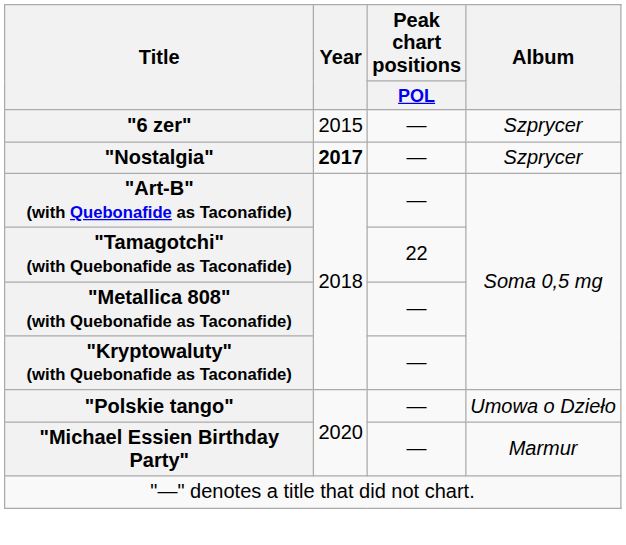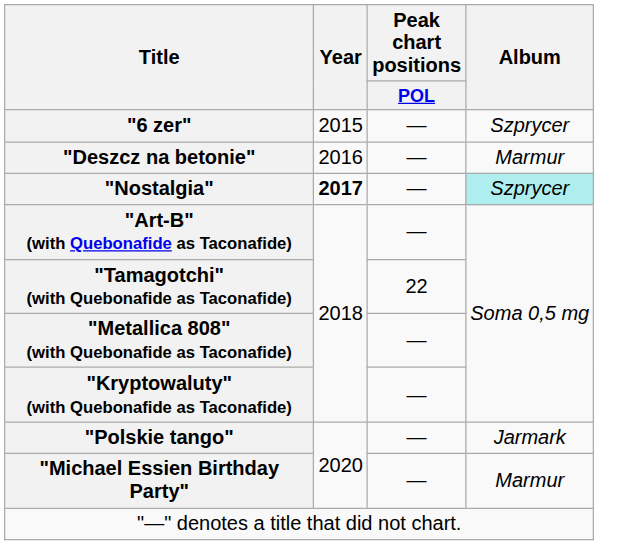 <table class="wikitable plainrowheaders" style="text-align:center;">
 <tr>
 <th rowspan="2" scope="col" style="width:15em;">Title</th>
 <th scope="col" rowspan="2" style="width:2em;">Year</th>
 <th colspan="1" scope="col">Peak chart positions</th>
 <th rowspan="2" scope="col">Album</th>
 </tr>
 <tr>
 <th scope="col" style="width:3em;font-size:90%;"><a href='#'>POL</a><br></th>
 </tr>
 <tr>
 <th scope="row">"6 zer"</th>
 <td>2015</td>
 <td>—</td>
 <td><em>Szprycer</em></td>
 </tr>
 <tr>
+<th scope="row">"Deszcz na betonie"</th>
+<td>2016</td>
+<td>—</td>
+<td><em>Marmur</em></td>
+</tr>
+<tr>
 <th scope="row">"Nostalgia"</th>
 <td><strong>2017</strong></td>
 <td>—</td>
-<td><em>Szprycer</em></td>
+<td style="background: paleturquoise;"><em>Szprycer</em></td>
 </tr>
 <tr>
 <th scope="row">"Art-B"<br><small>(with <a href='#'>Quebonafide</a> as Taconafide)</small></th>
 <td rowspan="4">2018</td>
 <td>—</td>
 <td rowspan="4"><em>Soma 0,5 mg</em></td>
 </tr>
 <tr>
 <th scope="row">"Tamagotchi"<br><small>(with Quebonafide as Taconafide)</small></th>
 <td>22</td>
 </tr>
 <tr>
 <th scope="row">"Metallica 808"<br><small>(with Quebonafide as Taconafide)</small></th>
 <td>—</td>
 </tr>
 <tr>
 <th scope="row">"Kryptowaluty"<br><small>(with Quebonafide as Taconafide)</small></th>
 <td>—</td>
 </tr>
 <tr>
 <th scope="row">"Polskie tango"</th>
 <td rowspan="2">2020</td>
 <td>—</td>
-<td><em>Umowa o Dzieło</em></td>
+<td><em>Jarmark</em></td>
 </tr>
 <tr>
 <th scope="row">"Michael Essien Birthday Party"</th>
 <td>—</td>
 <td><em>Marmur</em></td>
 </tr>
 <tr>
 <td colspan="4">"—" denotes a title that did not chart.</td>
 </tr>
 </table>
